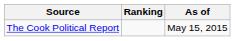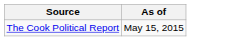 <table class="wikitable" style="text-align:center">
 <tr>
 <th>Source</th>
-<th>Ranking</th>
 <th>As of</th>
 </tr>
 <tr>
 <td align=left><a href='#'>The Cook Political Report</a></td>
-<td></td>
 <td>May 15, 2015</td>
 </tr>
 </table>
